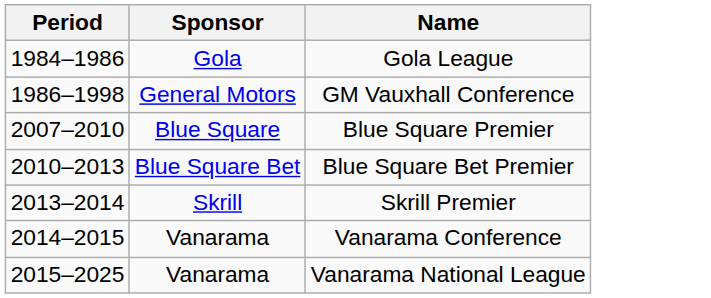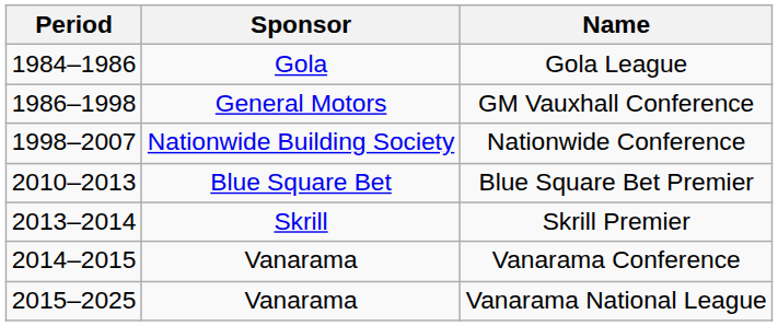 <table class="wikitable" style="text-align:center;margin-left:1em;float:center">
 <tr>
 <th>Period</th>
 <th>Sponsor</th>
 <th>Name</th>
 </tr>
 <tr>
 <td>1984–1986</td>
 <td><a href='#'>Gola</a></td>
 <td>Gola League</td>
 </tr>
 <tr>
 <td>1986–1998</td>
 <td><a href='#'>General Motors</a></td>
 <td>GM Vauxhall Conference</td>
 </tr>
 <tr>
-<td>2007–2010</td>
-<td><a href='#'>Blue Square</a></td>
-<td>Blue Square Premier</td>
+<td>1998–2007</td>
+<td><a href='#'>Nationwide Building Society</a></td>
+<td>Nationwide Conference</td>
 </tr>
 <tr>
 <td>2010–2013</td>
 <td><a href='#'>Blue Square Bet</a></td>
 <td>Blue Square Bet Premier</td>
 </tr>
 <tr>
 <td>2013–2014</td>
 <td><a href='#'>Skrill</a></td>
 <td>Skrill Premier</td>
 </tr>
 <tr>
 <td>2014–2015</td>
 <td>Vanarama</td>
 <td>Vanarama Conference</td>
 </tr>
 <tr>
 <td>2015–2025</td>
 <td>Vanarama</td>
 <td>Vanarama National League</td>
 </tr>
 </table>
